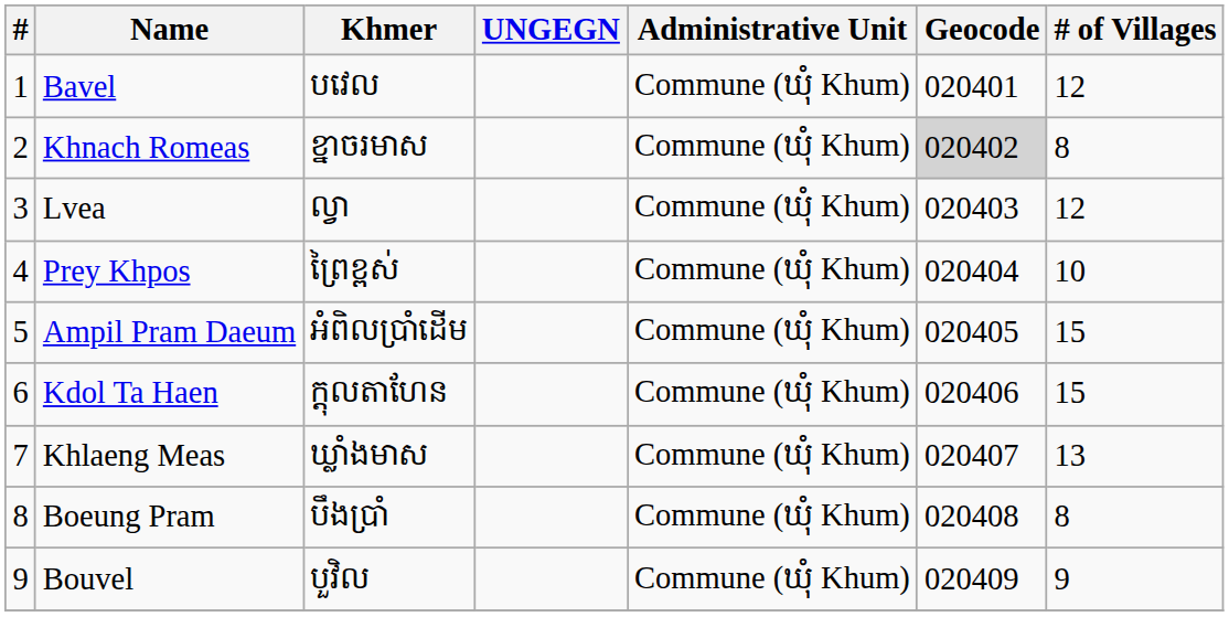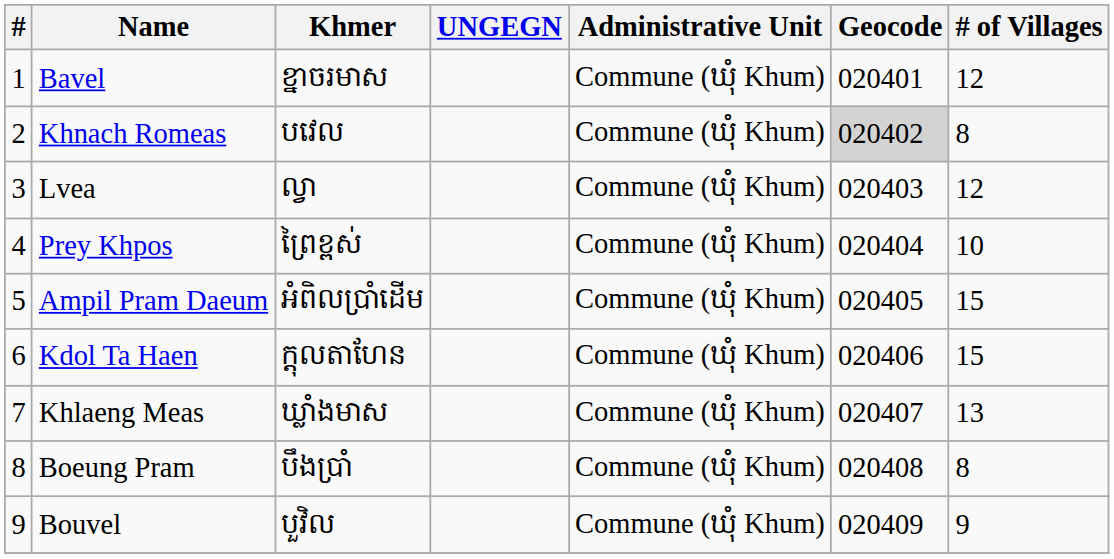 <table class="wikitable sortable">
 <tr>
 <th>#</th>
 <th>Name</th>
 <th>Khmer</th>
 <th><a href='#'>UNGEGN</a></th>
 <th>Administrative Unit</th>
 <th>Geocode</th>
 <th># of Villages</th>
 </tr>
 <tr>
 <td>1</td>
 <td><a href='#'>Bavel</a></td>
-<td>បវេល</td>
+<td>ខ្នាចរមាស</td>
 <td></td>
 <td>Commune (ឃុំ Khum)</td>
 <td>020401</td>
 <td>12</td>
 </tr>
 <tr>
 <td>2</td>
 <td><a href='#'>Khnach Romeas</a></td>
-<td>ខ្នាចរមាស</td>
+<td>បវេល</td>
 <td></td>
 <td>Commune (ឃុំ Khum)</td>
 <td style="background: lightgrey;">020402</td>
 <td>8</td>
 </tr>
 <tr>
 <td>3</td>
 <td>Lvea</td>
 <td>ល្វា</td>
 <td></td>
 <td>Commune (ឃុំ Khum)</td>
 <td>020403</td>
 <td>12</td>
 </tr>
 <tr>
 <td>4</td>
 <td><a href='#'>Prey Khpos</a></td>
 <td>ព្រៃខ្ពស់</td>
 <td></td>
 <td>Commune (ឃុំ Khum)</td>
 <td>020404</td>
 <td>10</td>
 </tr>
 <tr>
 <td>5</td>
 <td><a href='#'>Ampil Pram Daeum</a></td>
 <td>អំពិលប្រាំដើម</td>
 <td></td>
 <td>Commune (ឃុំ Khum)</td>
 <td>020405</td>
 <td>15</td>
 </tr>
 <tr>
 <td>6</td>
 <td><a href='#'>Kdol Ta Haen</a></td>
 <td>ក្ដុលតាហែន</td>
 <td></td>
 <td>Commune (ឃុំ Khum)</td>
 <td>020406</td>
 <td>15</td>
 </tr>
 <tr>
 <td>7</td>
 <td>Khlaeng Meas</td>
 <td>ឃ្លាំងមាស</td>
 <td></td>
 <td>Commune (ឃុំ Khum)</td>
 <td>020407</td>
 <td>13</td>
 </tr>
 <tr>
 <td>8</td>
 <td>Boeung Pram</td>
 <td>បឹងប្រាំ</td>
 <td></td>
 <td>Commune (ឃុំ Khum)</td>
 <td>020408</td>
 <td>8</td>
 </tr>
 <tr>
 <td>9</td>
 <td>Bouvel</td>
 <td>បួវិល</td>
 <td></td>
 <td>Commune (ឃុំ Khum)</td>
 <td>020409</td>
 <td>9</td>
 </tr>
 <tr>
 </tr>
 </table>
